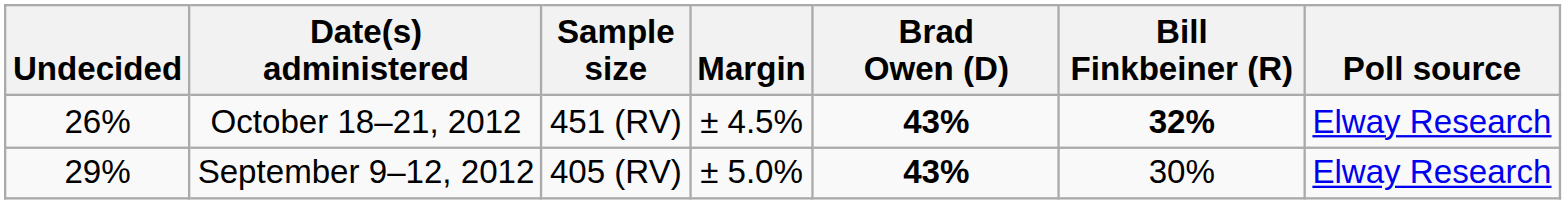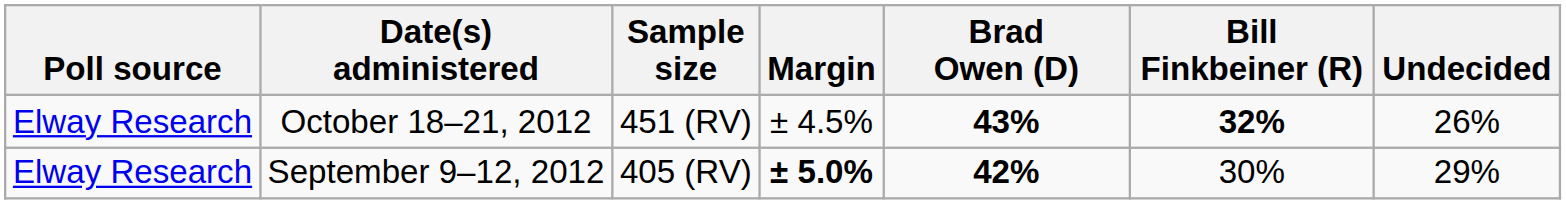 <table class="wikitable" style="font-size:90%;text-align:center;">
 <tr valign=bottom>
-<th>Undecided</th>
+<th>Poll source</th>
 <th>Date(s)<br>administered</th>
 <th>Sample<br>size</th>
 <th>Margin<br></th>
 <th style="width:100px;">Brad<br>Owen (D)</th>
 <th style="width:100px;">Bill<br>Finkbeiner (R)</th>
-<th>Poll source</th>
+<th>Undecided</th>
 </tr>
 <tr>
-<td>26%</td>
+<td style="text-align:left;"><a href='#'>Elway Research</a></td>
 <td>October 18–21, 2012</td>
 <td>451 (RV)</td>
 <td>± 4.5%</td>
 <td><strong>43%</strong></td>
 <td><strong>32%</strong></td>
-<td style="text-align:left;"><a href='#'>Elway Research</a></td>
+<td>26%</td>
 </tr>
 <tr>
-<td>29%</td>
+<td style="text-align:left;"><a href='#'>Elway Research</a></td>
 <td>September 9–12, 2012</td>
 <td>405 (RV)</td>
-<td>± 5.0%</td>
-<td><strong>43%</strong></td>
+<td><strong>± 5.0%</strong></td>
+<td><strong>42%</strong></td>
 <td>30%</td>
-<td style="text-align:left;"><a href='#'>Elway Research</a></td>
+<td>29%</td>
 </tr>
 </table>
